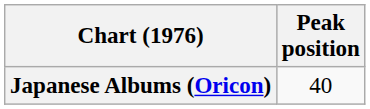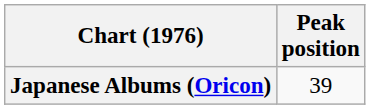 <table class="wikitable sortable plainrowheaders" style="text-align:center;">
 <tr>
 <th>Chart (1976)</th>
 <th>Peak<br>position</th>
 </tr>
 <tr>
 <th scope="row">Japanese Albums (<a href='#'>Oricon</a>)</th>
-<td>40</td>
+<td>39</td>
 </tr>
 </table>
